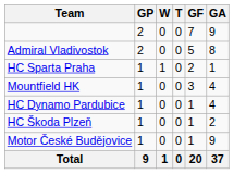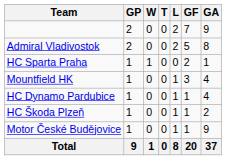 <table class="wikitable">
 <tr>
 <th>Team</th>
 <th>GP</th>
 <th>W</th>
 <th>T</th>
+<th>L</th>
 <th>GF</th>
 <th>GA</th>
 </tr>
 <tr>
 <td></td>
 <td>2</td>
 <td>0</td>
 <td>0</td>
+<td>2</td>
 <td>7</td>
 <td>9</td>
 </tr>
 <tr>
 <td> <a href='#'>Admiral Vladivostok</a></td>
 <td>2</td>
 <td>0</td>
 <td>0</td>
+<td>2</td>
 <td>5</td>
 <td>8</td>
 </tr>
 <tr>
 <td> <a href='#'>HC Sparta Praha</a></td>
 <td>1</td>
 <td>1</td>
+<td>0</td>
 <td>0</td>
 <td>2</td>
 <td>1</td>
 </tr>
 <tr>
 <td> <a href='#'>Mountfield HK</a></td>
 <td>1</td>
 <td>0</td>
 <td>0</td>
+<td>1</td>
 <td>3</td>
 <td>4</td>
 </tr>
 <tr>
 <td> <a href='#'>HC Dynamo Pardubice</a></td>
 <td>1</td>
 <td>0</td>
 <td>0</td>
 <td>1</td>
+<td>1</td>
 <td>4</td>
 </tr>
 <tr>
 <td> <a href='#'>HC Škoda Plzeň</a></td>
 <td>1</td>
 <td>0</td>
 <td>0</td>
+<td>1</td>
 <td>1</td>
 <td>2</td>
 </tr>
 <tr>
 <td> <a href='#'>Motor České Budějovice</a></td>
 <td>1</td>
 <td>0</td>
 <td>0</td>
 <td>1</td>
+<td>1</td>
 <td>9</td>
 </tr>
 <tr class="sortbottom">
 <th>Total</th>
 <th>9</th>
 <th>1</th>
 <th>0</th>
+<th>8</th>
 <th>20</th>
 <th>37</th>
 </tr>
 </table>
